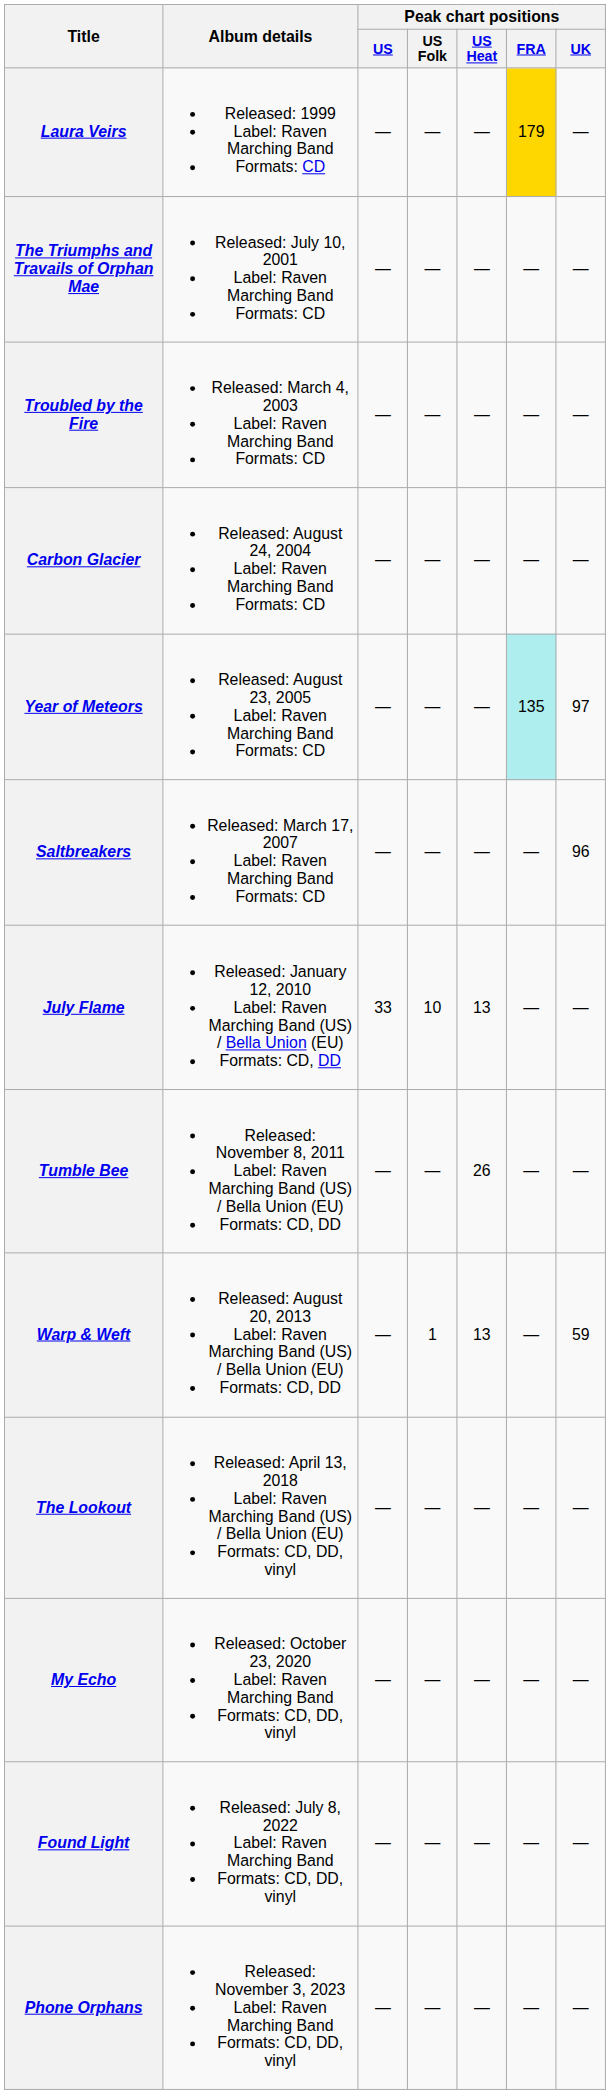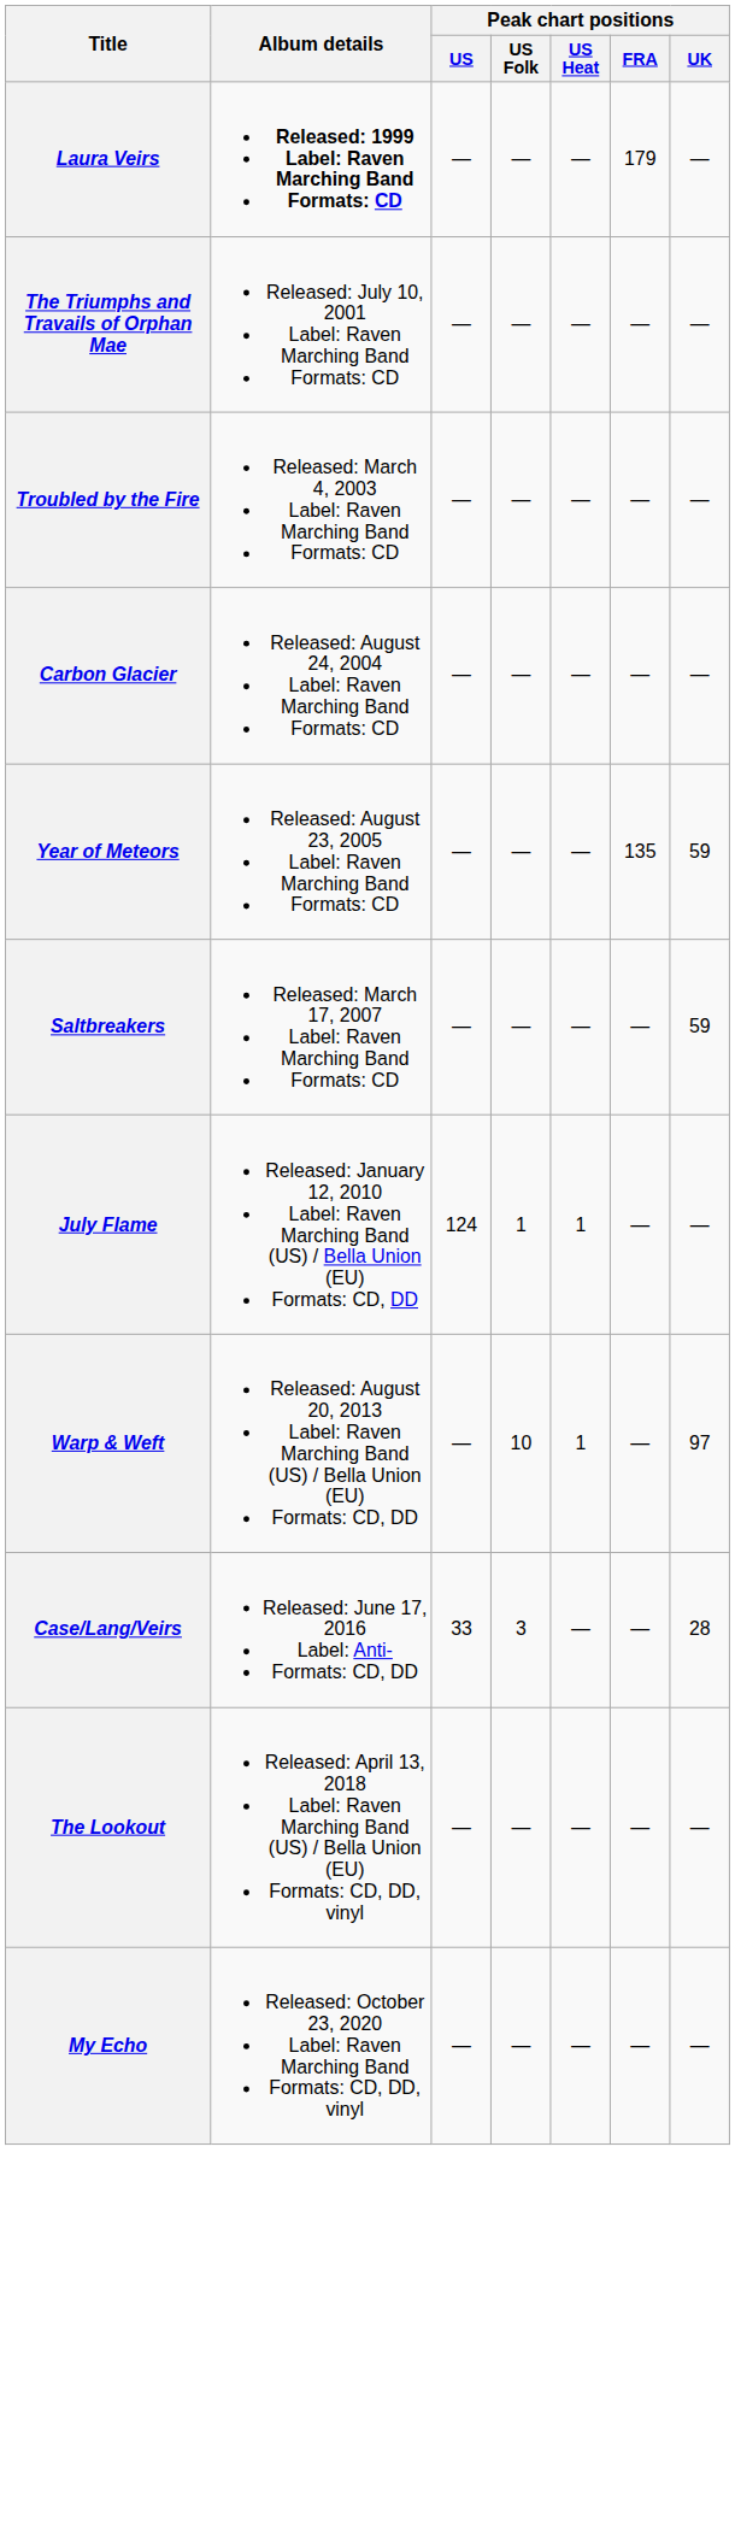 <table class="wikitable plainrowheaders" style="text-align:center;">
 <tr>
 <th scope="col" rowspan="2">Title</th>
 <th scope="col" rowspan="2">Album details</th>
 <th scope="col" colspan="5">Peak chart positions</th>
 </tr>
 <tr>
 <th style="width:3em;font-size:90%"><a href='#'>US</a><br></th>
 <th style="width:3em;font-size:90%">US<br>Folk<br></th>
 <th style="width:3em;font-size:90%"><a href='#'>US<br>Heat</a><br></th>
 <th style="width:3em;font-size:90%"><a href='#'>FRA</a><br></th>
 <th style="width:3em;font-size:90%"><a href='#'>UK</a><br></th>
 </tr>
 <tr>
 <th scope="row"><em><a href='#'>Laura Veirs</a></em></th>
-<td><br><ul><li>Released: 1999</li><li>Label: Raven Marching Band</li><li>Formats: <a href='#'>CD</a></li></ul></td>
+<td><strong><br><ul><li>Released: 1999</li><li>Label: Raven Marching Band</li><li>Formats: <a href='#'>CD</a></li></ul></strong></td>
 <td>—</td>
 <td>—</td>
 <td>—</td>
-<td style="background: gold;">179</td>
+<td>179</td>
 <td>—</td>
 </tr>
 <tr>
 <th scope="row"><em><a href='#'>The Triumphs and Travails of Orphan Mae</a></em></th>
 <td><br><ul><li>Released: July 10, 2001</li><li>Label: Raven Marching Band</li><li>Formats: CD</li></ul></td>
 <td>—</td>
 <td>—</td>
 <td>—</td>
 <td>—</td>
 <td>—</td>
 </tr>
 <tr>
 <th scope="row"><em><a href='#'>Troubled by the Fire</a></em></th>
 <td><br><ul><li>Released: March 4, 2003</li><li>Label: Raven Marching Band</li><li>Formats: CD</li></ul></td>
 <td>—</td>
 <td>—</td>
 <td>—</td>
 <td>—</td>
 <td>—</td>
 </tr>
 <tr>
 <th scope="row"><em><a href='#'>Carbon Glacier</a></em></th>
 <td><br><ul><li>Released: August 24, 2004</li><li>Label: Raven Marching Band</li><li>Formats: CD</li></ul></td>
 <td>—</td>
 <td>—</td>
 <td>—</td>
 <td>—</td>
 <td>—</td>
 </tr>
 <tr>
 <th scope="row"><em><a href='#'>Year of Meteors</a></em></th>
 <td><br><ul><li>Released: August 23, 2005</li><li>Label: Raven Marching Band</li><li>Formats: CD</li></ul></td>
 <td>—</td>
 <td>—</td>
 <td>—</td>
-<td style="background: paleturquoise;">135</td>
-<td>97</td>
+<td>135</td>
+<td>59</td>
 </tr>
 <tr>
 <th scope="row"><em><a href='#'>Saltbreakers</a></em></th>
 <td><br><ul><li>Released: March 17, 2007</li><li>Label: Raven Marching Band</li><li>Formats: CD</li></ul></td>
 <td>—</td>
 <td>—</td>
 <td>—</td>
 <td>—</td>
-<td>96</td>
+<td>59</td>
 </tr>
 <tr>
 <th scope="row"><em><a href='#'>July Flame</a></em></th>
 <td><br><ul><li>Released: January 12, 2010</li><li>Label: Raven Marching Band (US) / <a href='#'>Bella Union</a> (EU)</li><li>Formats: CD, <a href='#'>DD</a></li></ul></td>
-<td>33</td>
-<td>10</td>
-<td>13</td>
-<td>—</td>
-<td>—</td>
-</tr>
-<tr>
-<th scope="row"><em><a href='#'>Tumble Bee</a></em></th>
-<td><br><ul><li>Released: November 8, 2011</li><li>Label: Raven Marching Band (US) / Bella Union (EU)</li><li>Formats: CD, DD</li></ul></td>
-<td>—</td>
-<td>—</td>
-<td>26</td>
+<td>124</td>
+<td>1</td>
+<td>1</td>
 <td>—</td>
 <td>—</td>
 </tr>
 <tr>
 <th scope="row"><em><a href='#'>Warp & Weft</a></em></th>
 <td><br><ul><li>Released: August 20, 2013</li><li>Label: Raven Marching Band (US) / Bella Union (EU)</li><li>Formats: CD, DD</li></ul></td>
 <td>—</td>
+<td>10</td>
 <td>1</td>
-<td>13</td>
 <td>—</td>
-<td>59</td>
+<td>97</td>
+</tr>
+<tr>
+<th scope="row"><em><a href='#'>Case/Lang/Veirs</a></em><br></th>
+<td><br><ul><li>Released: June 17, 2016</li><li>Label: <a href='#'>Anti-</a></li><li>Formats: CD, DD</li></ul></td>
+<td>33</td>
+<td>3</td>
+<td>—</td>
+<td>—</td>
+<td>28</td>
 </tr>
 <tr>
 <th scope="row"><em><a href='#'>The Lookout</a></em></th>
 <td><br><ul><li>Released: April 13, 2018</li><li>Label: Raven Marching Band (US) / Bella Union (EU)</li><li>Formats: CD, DD, vinyl</li></ul></td>
 <td>—</td>
 <td>—</td>
 <td>—</td>
 <td>—</td>
 <td>—</td>
 </tr>
 <tr>
 <th scope="row"><em><a href='#'>My Echo</a></em></th>
 <td><br><ul><li>Released: October 23, 2020</li><li>Label: Raven Marching Band</li><li>Formats: CD, DD, vinyl</li></ul></td>
 <td>—</td>
 <td>—</td>
 <td>—</td>
 <td>—</td>
 <td>—</td>
 </tr>
-<tr>
-<th scope="row"><em><a href='#'>Found Light</a></em></th>
-<td><br><ul><li>Released: July 8, 2022</li><li>Label: Raven Marching Band</li><li>Formats: CD, DD, vinyl</li></ul></td>
-<td>—</td>
-<td>—</td>
-<td>—</td>
-<td>—</td>
-<td>—</td>
-</tr>
-<tr>
-<th scope="row"><em><a href='#'>Phone Orphans</a></em></th>
-<td><br><ul><li>Released: November 3, 2023</li><li>Label: Raven Marching Band</li><li>Formats: CD, DD, vinyl</li></ul></td>
-<td>—</td>
-<td>—</td>
-<td>—</td>
-<td>—</td>
-<td>—</td>
-</tr>
 </table>
